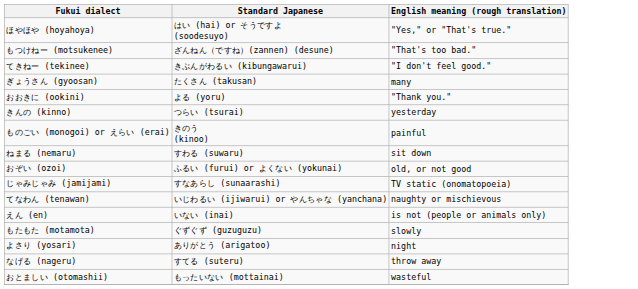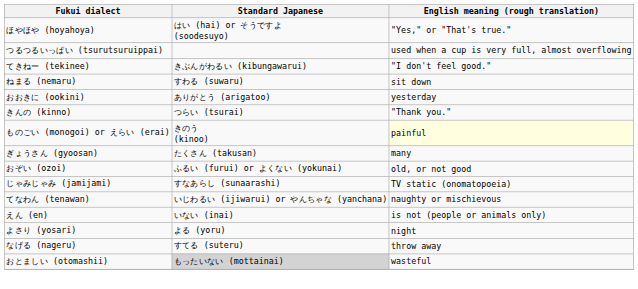 <table class=wikitable>
 <tr>
 <th>Fukui dialect</th>
 <th>Standard Japanese</th>
 <th>English meaning (rough translation)</th>
 </tr>
 <tr>
 <td>ほやほや (hoyahoya)</td>
 <td>はい (hai) or そうですよ<br>(soodesuyo)</td>
 <td>"Yes," or "That's true."</td>
 </tr>
 <tr>
-<td>もつけねー (motsukenee)</td>
-<td>ざんねん（ですね）(zannen) (desune)</td>
-<td>"That's too bad."</td>
+<td>つるつるいっぱい (tsurutsuruippai)</td>
+<td></td>
+<td>used when a cup is very full, almost overflowing</td>
 </tr>
 <tr>
 <td>てきねー (tekinee)</td>
 <td>きぶんがわるい (kibungawarui)</td>
 <td>"I don't feel good."</td>
 </tr>
 <tr>
-<td>ぎょうさん (gyoosan)</td>
-<td>たくさん (takusan)</td>
-<td>many</td>
+<td>ねまる (nemaru)</td>
+<td>すわる (suwaru)</td>
+<td>sit down</td>
 </tr>
 <tr>
 <td>おおきに (ookini)</td>
-<td>よる (yoru)</td>
-<td>"Thank you."</td>
+<td>ありがとう (arigatoo)</td>
+<td>yesterday</td>
 </tr>
 <tr>
 <td>きんの (kinno)</td>
 <td>つらい (tsurai)</td>
-<td>yesterday</td>
+<td>"Thank you."</td>
 </tr>
 <tr>
 <td>ものごい (monogoi) or えらい (erai)</td>
 <td>きのう<br>(kinoo)</td>
-<td>painful</td>
+<td style="background: lightyellow;">painful</td>
 </tr>
 <tr>
-<td>ねまる (nemaru)</td>
-<td>すわる (suwaru)</td>
-<td>sit down</td>
+<td>ぎょうさん (gyoosan)</td>
+<td>たくさん (takusan)</td>
+<td>many</td>
 </tr>
 <tr>
 <td>おぞい (ozoi)</td>
 <td>ふるい (furui) or よくない (yokunai)</td>
 <td>old, or not good</td>
 </tr>
 <tr>
 <td>じゃみじゃみ (jamijami)</td>
 <td>すなあらし (sunaarashi)</td>
 <td>TV static (onomatopoeia)</td>
 </tr>
 <tr>
 <td>てなわん (tenawan)</td>
 <td>いじわるい (ijiwarui) or やんちゃな (yanchana)</td>
 <td>naughty or mischievous</td>
 </tr>
 <tr>
 <td>えん (en)</td>
 <td>いない (inai)</td>
 <td>is not (people or animals only)</td>
 </tr>
 <tr>
-<td>もたもた (motamota)</td>
-<td>ぐずぐず (guzuguzu)</td>
-<td>slowly</td>
-</tr>
-<tr>
 <td>よさり (yosari)</td>
-<td>ありがとう (arigatoo)</td>
+<td>よる (yoru)</td>
 <td>night</td>
 </tr>
 <tr>
 <td>なげる (nageru)</td>
 <td>すてる (suteru)</td>
 <td>throw away</td>
 </tr>
 <tr>
 <td>おとましい (otomashii)</td>
-<td>もったいない (mottainai)</td>
+<td style="background: lightgrey;">もったいない (mottainai)</td>
 <td>wasteful</td>
 </tr>
 <tr>
 </tr>
 </table>
